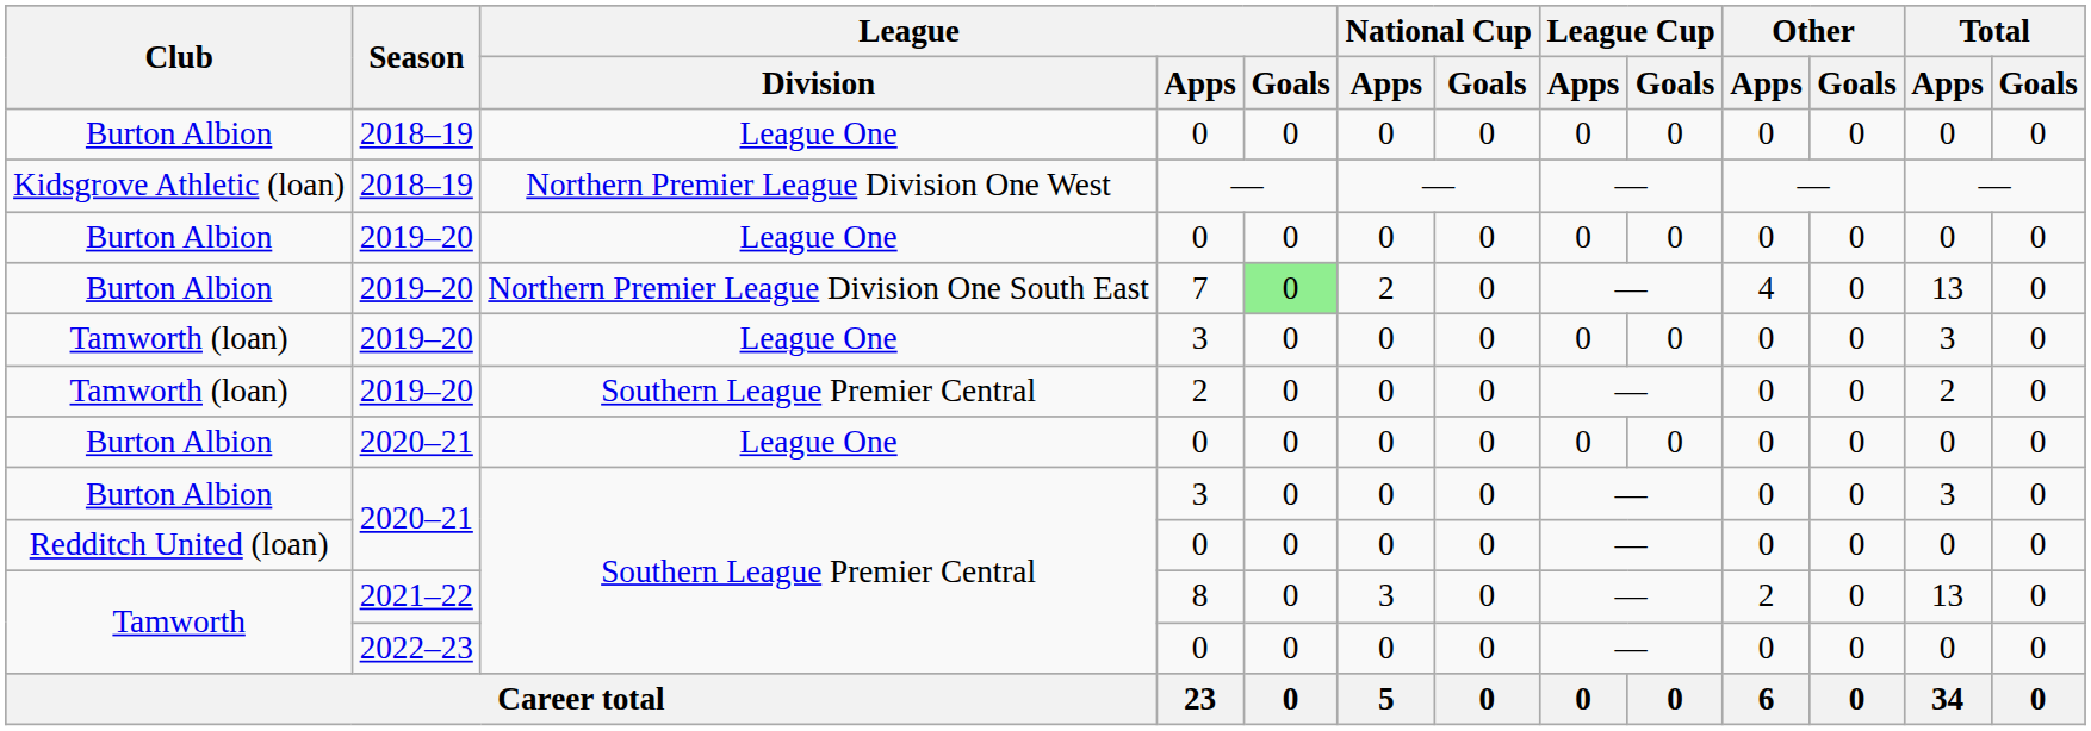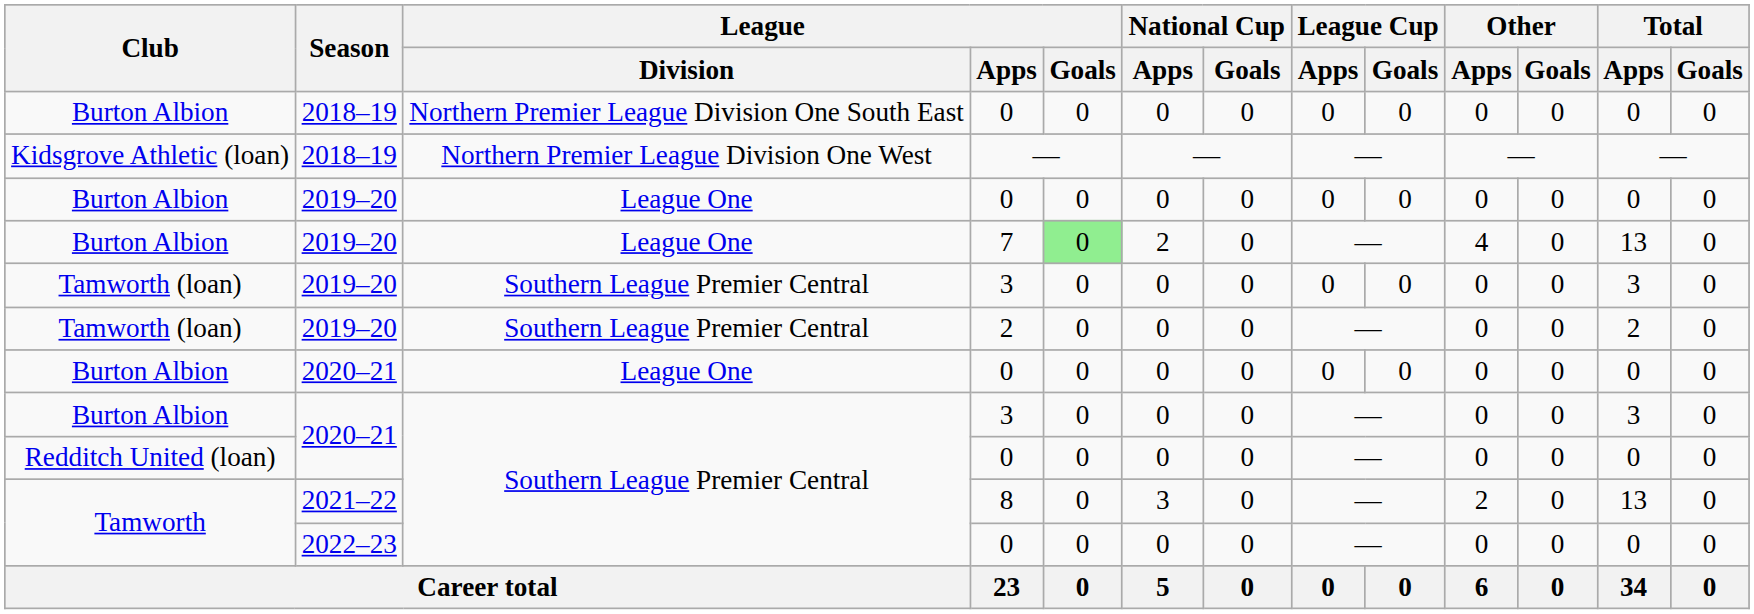 <table class="wikitable" style="text-align:center">
 <tr>
 <th rowspan="2">Club</th>
 <th rowspan="2">Season</th>
 <th colspan="3">League</th>
 <th colspan="2">National Cup</th>
 <th colspan="2">League Cup</th>
 <th colspan="2">Other</th>
 <th colspan="2">Total</th>
 </tr>
 <tr>
 <th>Division</th>
 <th>Apps</th>
 <th>Goals</th>
 <th>Apps</th>
 <th>Goals</th>
 <th>Apps</th>
 <th>Goals</th>
 <th>Apps</th>
 <th>Goals</th>
 <th>Apps</th>
 <th>Goals</th>
 </tr>
 <tr>
 <td><a href='#'>Burton Albion</a></td>
 <td><a href='#'>2018–19</a></td>
-<td><a href='#'>League One</a></td>
+<td><a href='#'>Northern Premier League</a> Division One South East</td>
 <td>0</td>
 <td>0</td>
 <td>0</td>
 <td>0</td>
 <td>0</td>
 <td>0</td>
 <td>0</td>
 <td>0</td>
 <td>0</td>
 <td>0</td>
 </tr>
 <tr>
 <td><a href='#'>Kidsgrove Athletic</a> (loan)</td>
 <td><a href='#'>2018–19</a></td>
 <td><a href='#'>Northern Premier League</a> Division One West</td>
 <td colspan="2">—</td>
 <td colspan="2">—</td>
 <td colspan="2">—</td>
 <td colspan="2">—</td>
 <td colspan="2">—</td>
 </tr>
 <tr>
 <td><a href='#'>Burton Albion</a></td>
 <td><a href='#'>2019–20</a></td>
 <td><a href='#'>League One</a></td>
 <td>0</td>
 <td>0</td>
 <td>0</td>
 <td>0</td>
 <td>0</td>
 <td>0</td>
 <td>0</td>
 <td>0</td>
 <td>0</td>
 <td>0</td>
 </tr>
 <tr>
 <td><a href='#'>Burton Albion</a></td>
 <td><a href='#'>2019–20</a></td>
-<td><a href='#'>Northern Premier League</a> Division One South East</td>
+<td><a href='#'>League One</a></td>
 <td>7</td>
 <td style="background: lightgreen;">0</td>
 <td>2</td>
 <td>0</td>
 <td colspan="2">—</td>
 <td>4</td>
 <td>0</td>
 <td>13</td>
 <td>0</td>
 </tr>
 <tr>
 <td><a href='#'>Tamworth</a> (loan)</td>
 <td><a href='#'>2019–20</a></td>
-<td><a href='#'>League One</a></td>
+<td><a href='#'>Southern League</a> Premier Central</td>
 <td>3</td>
 <td>0</td>
 <td>0</td>
 <td>0</td>
 <td>0</td>
 <td>0</td>
 <td>0</td>
 <td>0</td>
 <td>3</td>
 <td>0</td>
 </tr>
 <tr>
 <td><a href='#'>Tamworth</a> (loan)</td>
 <td><a href='#'>2019–20</a></td>
 <td><a href='#'>Southern League</a> Premier Central</td>
 <td>2</td>
 <td>0</td>
 <td>0</td>
 <td>0</td>
 <td colspan="2">—</td>
 <td>0</td>
 <td>0</td>
 <td>2</td>
 <td>0</td>
 </tr>
 <tr>
 <td><a href='#'>Burton Albion</a></td>
 <td><a href='#'>2020–21</a></td>
 <td><a href='#'>League One</a></td>
 <td>0</td>
 <td>0</td>
 <td>0</td>
 <td>0</td>
 <td>0</td>
 <td>0</td>
 <td>0</td>
 <td>0</td>
 <td>0</td>
 <td>0</td>
 </tr>
 <tr>
 <td><a href='#'>Burton Albion</a></td>
 <td rowspan="2"><a href='#'>2020–21</a></td>
 <td rowspan="4"><a href='#'>Southern League</a> Premier Central</td>
 <td>3</td>
 <td>0</td>
 <td>0</td>
 <td>0</td>
 <td colspan="2">—</td>
 <td>0</td>
 <td>0</td>
 <td>3</td>
 <td>0</td>
 </tr>
 <tr>
 <td><a href='#'>Redditch United</a> (loan)</td>
 <td>0</td>
 <td>0</td>
 <td>0</td>
 <td>0</td>
 <td colspan="2">—</td>
 <td>0</td>
 <td>0</td>
 <td>0</td>
 <td>0</td>
 </tr>
 <tr>
 <td rowspan="2"><a href='#'>Tamworth</a></td>
 <td><a href='#'>2021–22</a></td>
 <td>8</td>
 <td>0</td>
 <td>3</td>
 <td>0</td>
 <td colspan="2">—</td>
 <td>2</td>
 <td>0</td>
 <td>13</td>
 <td>0</td>
 </tr>
 <tr>
 <td><a href='#'>2022–23</a></td>
 <td>0</td>
 <td>0</td>
 <td>0</td>
 <td>0</td>
 <td colspan="2">—</td>
 <td>0</td>
 <td>0</td>
 <td>0</td>
 <td>0</td>
 </tr>
 <tr>
 <th colspan="3">Career total</th>
 <th>23</th>
 <th>0</th>
 <th>5</th>
 <th>0</th>
 <th>0</th>
 <th>0</th>
 <th>6</th>
 <th>0</th>
 <th>34</th>
 <th>0</th>
 </tr>
 </table>
